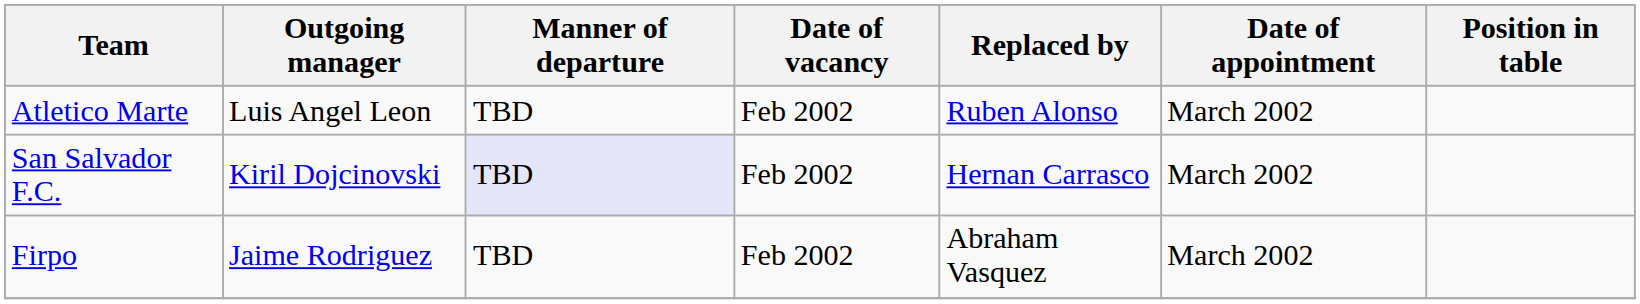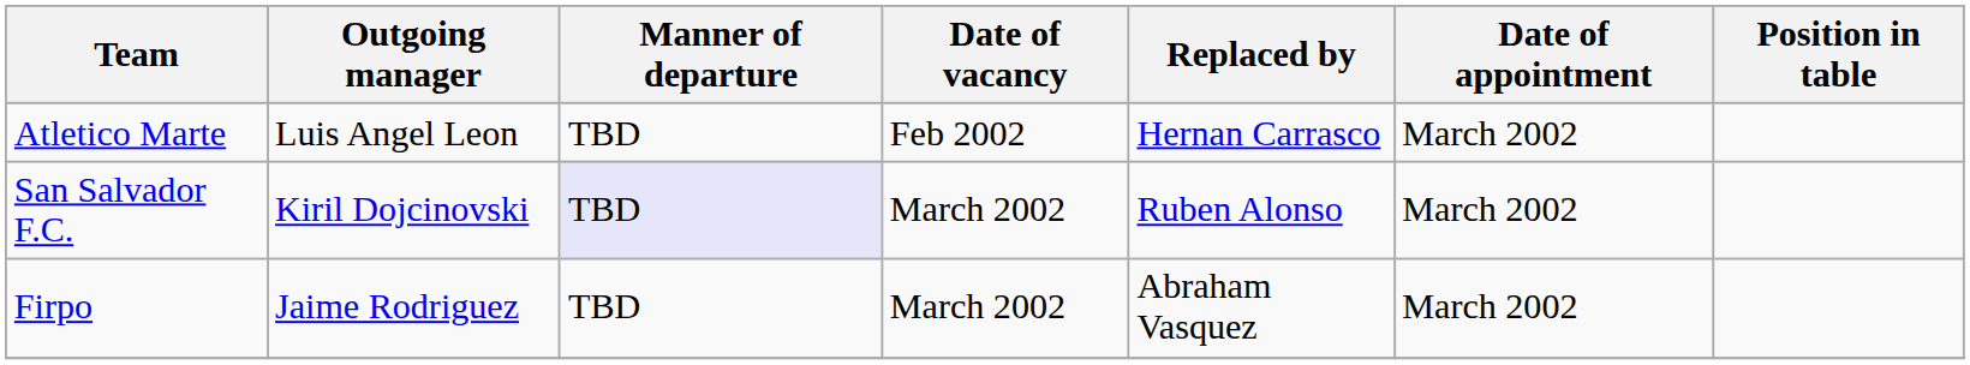 <table class="wikitable">
 <tr>
 <th>Team</th>
 <th>Outgoing manager</th>
 <th>Manner of departure</th>
 <th>Date of vacancy</th>
 <th>Replaced by</th>
 <th>Date of appointment</th>
 <th>Position in table</th>
 </tr>
 <tr>
 <td><a href='#'>Atletico Marte</a></td>
 <td> Luis Angel Leon</td>
 <td>TBD</td>
 <td>Feb 2002</td>
-<td> <a href='#'>Ruben Alonso</a></td>
+<td> <a href='#'>Hernan Carrasco</a></td>
 <td>March 2002</td>
 <td></td>
 </tr>
 <tr>
 <td><a href='#'>San Salvador F.C.</a></td>
 <td> <a href='#'>Kiril Dojcinovski</a></td>
 <td style="background: lavender;">TBD</td>
-<td>Feb 2002</td>
-<td> <a href='#'>Hernan Carrasco</a></td>
+<td>March 2002</td>
+<td> <a href='#'>Ruben Alonso</a></td>
 <td>March 2002</td>
 <td></td>
 </tr>
 <tr>
 <td><a href='#'>Firpo</a></td>
 <td> <a href='#'>Jaime Rodriguez</a></td>
 <td>TBD</td>
-<td>Feb 2002</td>
+<td>March 2002</td>
 <td> Abraham Vasquez</td>
 <td>March 2002</td>
 <td></td>
 </tr>
 <tr>
 </tr>
 </table>
